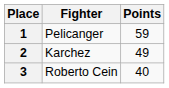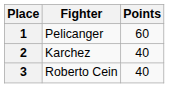 <table class="wikitable">
 <tr>
 <th>Place</th>
 <th>Fighter</th>
 <th>Points</th>
 </tr>
 <tr>
 <th>1</th>
 <td>Pelicanger</td>
-<td align=center>59</td>
+<td align=center>60</td>
 </tr>
 <tr>
 <th>2</th>
 <td>Karchez</td>
-<td align=center>49</td>
+<td align=center>40</td>
 </tr>
 <tr>
 <th>3</th>
 <td>Roberto Cein</td>
 <td align=center>40</td>
 </tr>
 </table>
